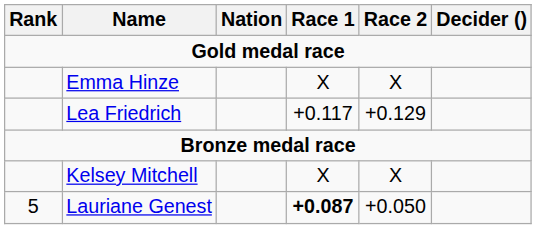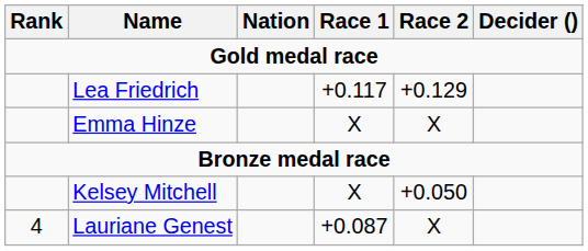 <table class="wikitable" style="text-align:center">
 <tr>
 <th>Rank</th>
 <th>Name</th>
 <th>Nation</th>
 <th>Race 1</th>
 <th>Race 2</th>
 <th>Decider ()</th>
 </tr>
 <tr>
 <td colspan=6><strong>Gold medal race</strong></td>
 </tr>
 <tr>
 <td></td>
+<td align=left><a href='#'>Lea Friedrich</a></td>
+<td align=left></td>
+<td>+0.117</td>
+<td>+0.129</td>
+<td></td>
+</tr>
+<tr>
+<td></td>
 <td align=left><a href='#'>Emma Hinze</a></td>
 <td align=left></td>
 <td>X</td>
 <td>X</td>
-<td></td>
-</tr>
-<tr>
-<td></td>
-<td align=left><a href='#'>Lea Friedrich</a></td>
-<td align=left></td>
-<td>+0.117</td>
-<td>+0.129</td>
 <td></td>
 </tr>
 <tr>
 <td colspan=6><strong>Bronze medal race</strong></td>
 </tr>
 <tr>
 <td></td>
 <td align=left><a href='#'>Kelsey Mitchell</a></td>
 <td align=left></td>
 <td>X</td>
+<td>+0.050</td>
+<td></td>
+</tr>
+<tr>
+<td>4</td>
+<td align=left><a href='#'>Lauriane Genest</a></td>
+<td align=left></td>
+<td>+0.087</td>
 <td>X</td>
 <td></td>
 </tr>
-<tr>
-<td>5</td>
-<td align=left><a href='#'>Lauriane Genest</a></td>
-<td align=left></td>
-<td><strong>+0.087</strong></td>
-<td>+0.050</td>
-<td></td>
-</tr>
 </table>
